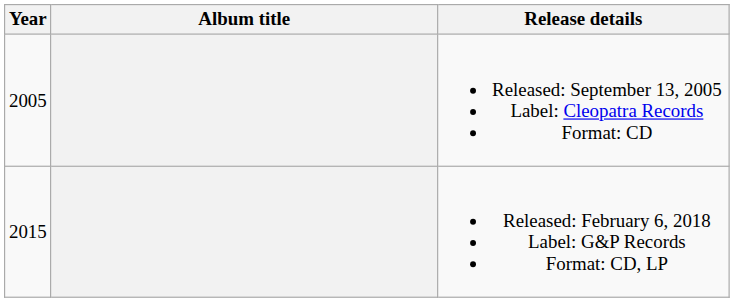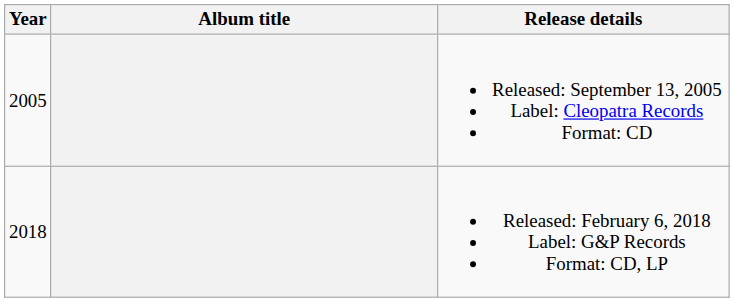 <table class="wikitable plainrowheaders" style="text-align:center;">
 <tr>
 <th>Year</th>
 <th scope="col" rowspan="1" style="width:20em">Album title</th>
 <th scope="col" rowspan="1" style="width:15em">Release details</th>
 </tr>
 <tr>
 <td>2005</td>
 <th></th>
 <td><br><ul><li>Released: September 13, 2005</li><li>Label: <a href='#'>Cleopatra Records</a></li><li>Format: CD</li></ul></td>
 </tr>
 <tr>
-<td>2015</td>
+<td>2018</td>
 <th></th>
 <td><br><ul><li>Released: February 6, 2018</li><li>Label: G&P Records</li><li>Format: CD, LP</li></ul></td>
 </tr>
 </table>
